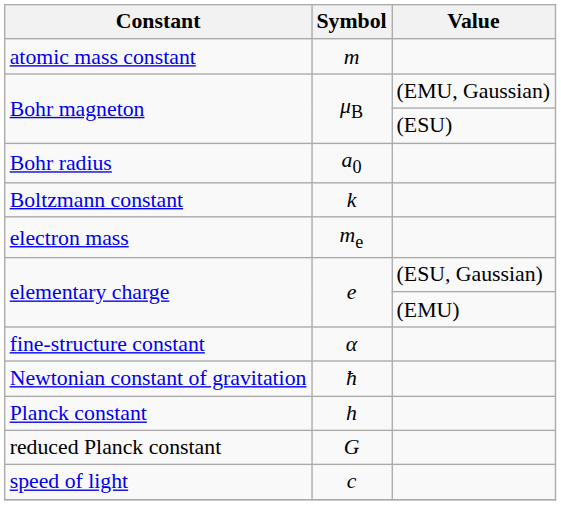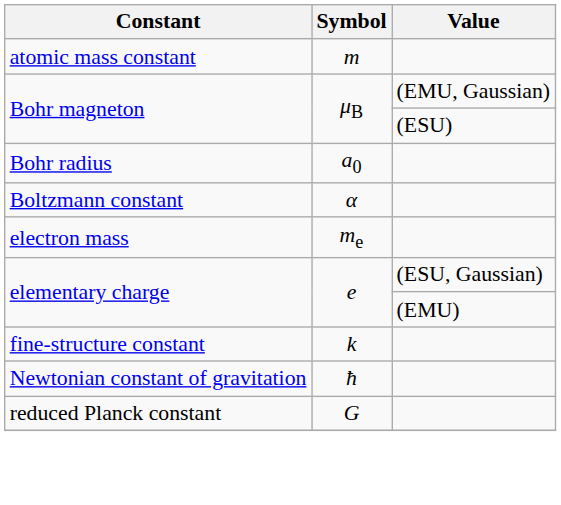 <table class="wikitable">
 <tr>
 <th>Constant</th>
 <th>Symbol</th>
 <th>Value</th>
 </tr>
 <tr>
 <td><a href='#'>atomic mass constant</a></td>
 <td style="text-align:center;"><em>m</em></td>
 <td></td>
 </tr>
 <tr>
 <td rowspan="2"><a href='#'>Bohr magneton</a></td>
 <td style="text-align:center;" rowspan="2"><em>μ</em><sub>B</sub></td>
 <td> (EMU, Gaussian)</td>
 </tr>
 <tr>
 <td> (ESU)</td>
 </tr>
 <tr>
 <td><a href='#'>Bohr radius</a></td>
 <td style="text-align:center;"><em>a</em><sub>0</sub></td>
 <td></td>
 </tr>
 <tr>
 <td><a href='#'>Boltzmann constant</a></td>
-<td style="text-align:center;"><em>k</em></td>
+<td style="text-align:center;"><em>α</em></td>
 <td></td>
 </tr>
 <tr>
 <td><a href='#'>electron mass</a></td>
 <td style="text-align:center;"><em>m</em><sub>e</sub></td>
 <td></td>
 </tr>
 <tr>
 <td rowspan="2"><a href='#'>elementary charge</a></td>
 <td style="text-align:center;" rowspan="2"><em>e</em></td>
 <td> (ESU, Gaussian)</td>
 </tr>
 <tr>
 <td> (EMU)</td>
 </tr>
 <tr>
 <td><a href='#'>fine-structure constant</a></td>
-<td style="text-align:center;"><em>α</em></td>
+<td style="text-align:center;"><em>k</em></td>
 <td></td>
 </tr>
 <tr>
 <td><a href='#'>Newtonian constant of gravitation</a></td>
 <td style="text-align:center;"><em>ħ</em></td>
 <td></td>
 </tr>
 <tr>
-<td><a href='#'>Planck constant</a></td>
-<td style="text-align:center;"><em>h</em></td>
-<td></td>
-</tr>
-<tr>
 <td>reduced Planck constant</td>
 <td style="text-align:center;"><em>G</em></td>
 <td></td>
 </tr>
 <tr>
-<td><a href='#'>speed of light</a></td>
-<td style="text-align:center;"><em>c</em></td>
-<td></td>
-</tr>
-<tr>
 </tr>
 </table>
